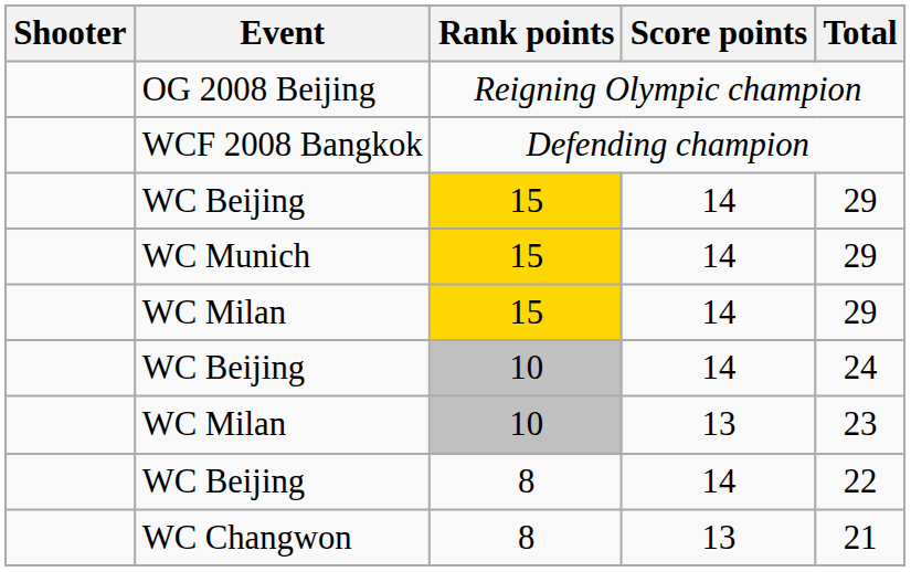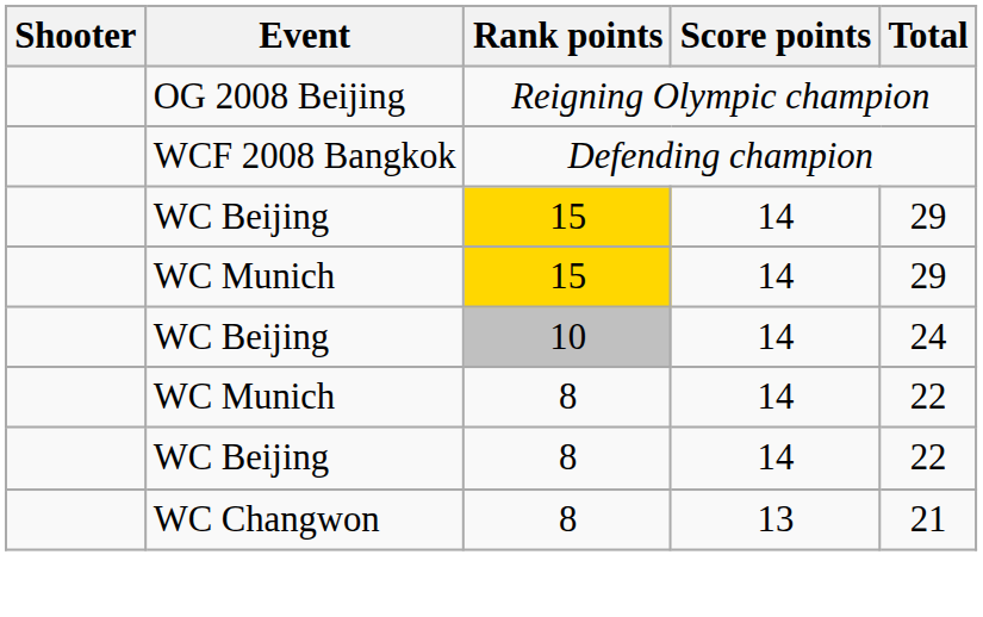 <table class="wikitable" style="font-size: 95%">
 <tr>
 <th>Shooter</th>
 <th>Event</th>
 <th>Rank points</th>
 <th>Score points</th>
 <th>Total</th>
 </tr>
 <tr>
 <td></td>
 <td>OG 2008 Beijing</td>
 <td colspan=3 style="text-align: center"><em>Reigning Olympic champion</em></td>
 </tr>
 <tr>
 <td></td>
 <td>WCF 2008 Bangkok</td>
 <td colspan=3 style="text-align: center"><em>Defending champion</em></td>
 </tr>
 <tr>
 <td></td>
 <td>WC Beijing</td>
 <td style="text-align: center; background: gold">15</td>
 <td style="text-align: center">14</td>
 <td style="text-align: center">29</td>
 </tr>
 <tr>
 <td></td>
 <td>WC Munich</td>
 <td style="text-align: center; background: gold">15</td>
 <td style="text-align: center">14</td>
 <td style="text-align: center">29</td>
 </tr>
 <tr>
 <td></td>
-<td>WC Milan</td>
-<td style="text-align: center; background: gold">15</td>
-<td style="text-align: center">14</td>
-<td style="text-align: center">29</td>
-</tr>
-<tr>
-<td></td>
 <td>WC Beijing</td>
 <td style="text-align: center; background: silver">10</td>
 <td style="text-align: center">14</td>
 <td style="text-align: center">24</td>
 </tr>
 <tr>
 <td></td>
-<td>WC Milan</td>
-<td style="text-align: center; background: silver">10</td>
-<td style="text-align: center">13</td>
-<td style="text-align: center">23</td>
+<td>WC Munich</td>
+<td style="text-align: center; background: bronze">8</td>
+<td style="text-align: center">14</td>
+<td style="text-align: center">22</td>
 </tr>
 <tr>
 <td></td>
 <td>WC Beijing</td>
 <td style="text-align: center; background: bronze">8</td>
 <td style="text-align: center">14</td>
 <td style="text-align: center">22</td>
 </tr>
 <tr>
 <td></td>
 <td>WC Changwon</td>
 <td style="text-align: center; background: bronze">8</td>
 <td style="text-align: center">13</td>
 <td style="text-align: center">21</td>
 </tr>
 </table>
